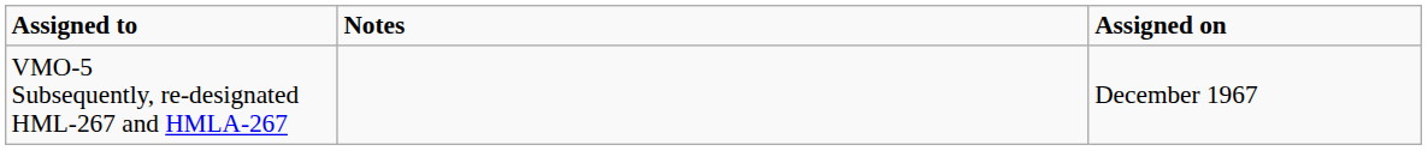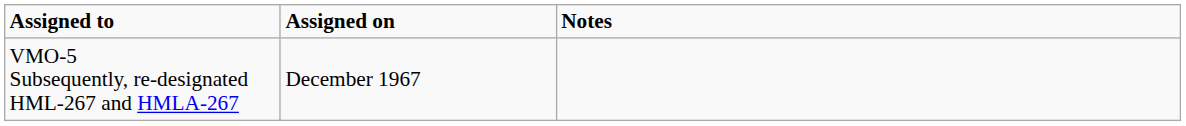 <table class="wikitable" style="width: 70%;">
 <tr>
 <td style="width: 200px;"><strong>Assigned to</strong></td>
+<td style="width: 200px;"><strong>Assigned on</strong></td>
 <td><strong>Notes</strong></td>
-<td style="width: 200px;"><strong>Assigned on</strong></td>
 </tr>
 <tr>
 <td>VMO-5<br>Subsequently, re-designated HML-267 and <a href='#'>HMLA-267</a></td>
+<td>December 1967</td>
 <td></td>
-<td>December 1967</td>
 </tr>
 </table>
